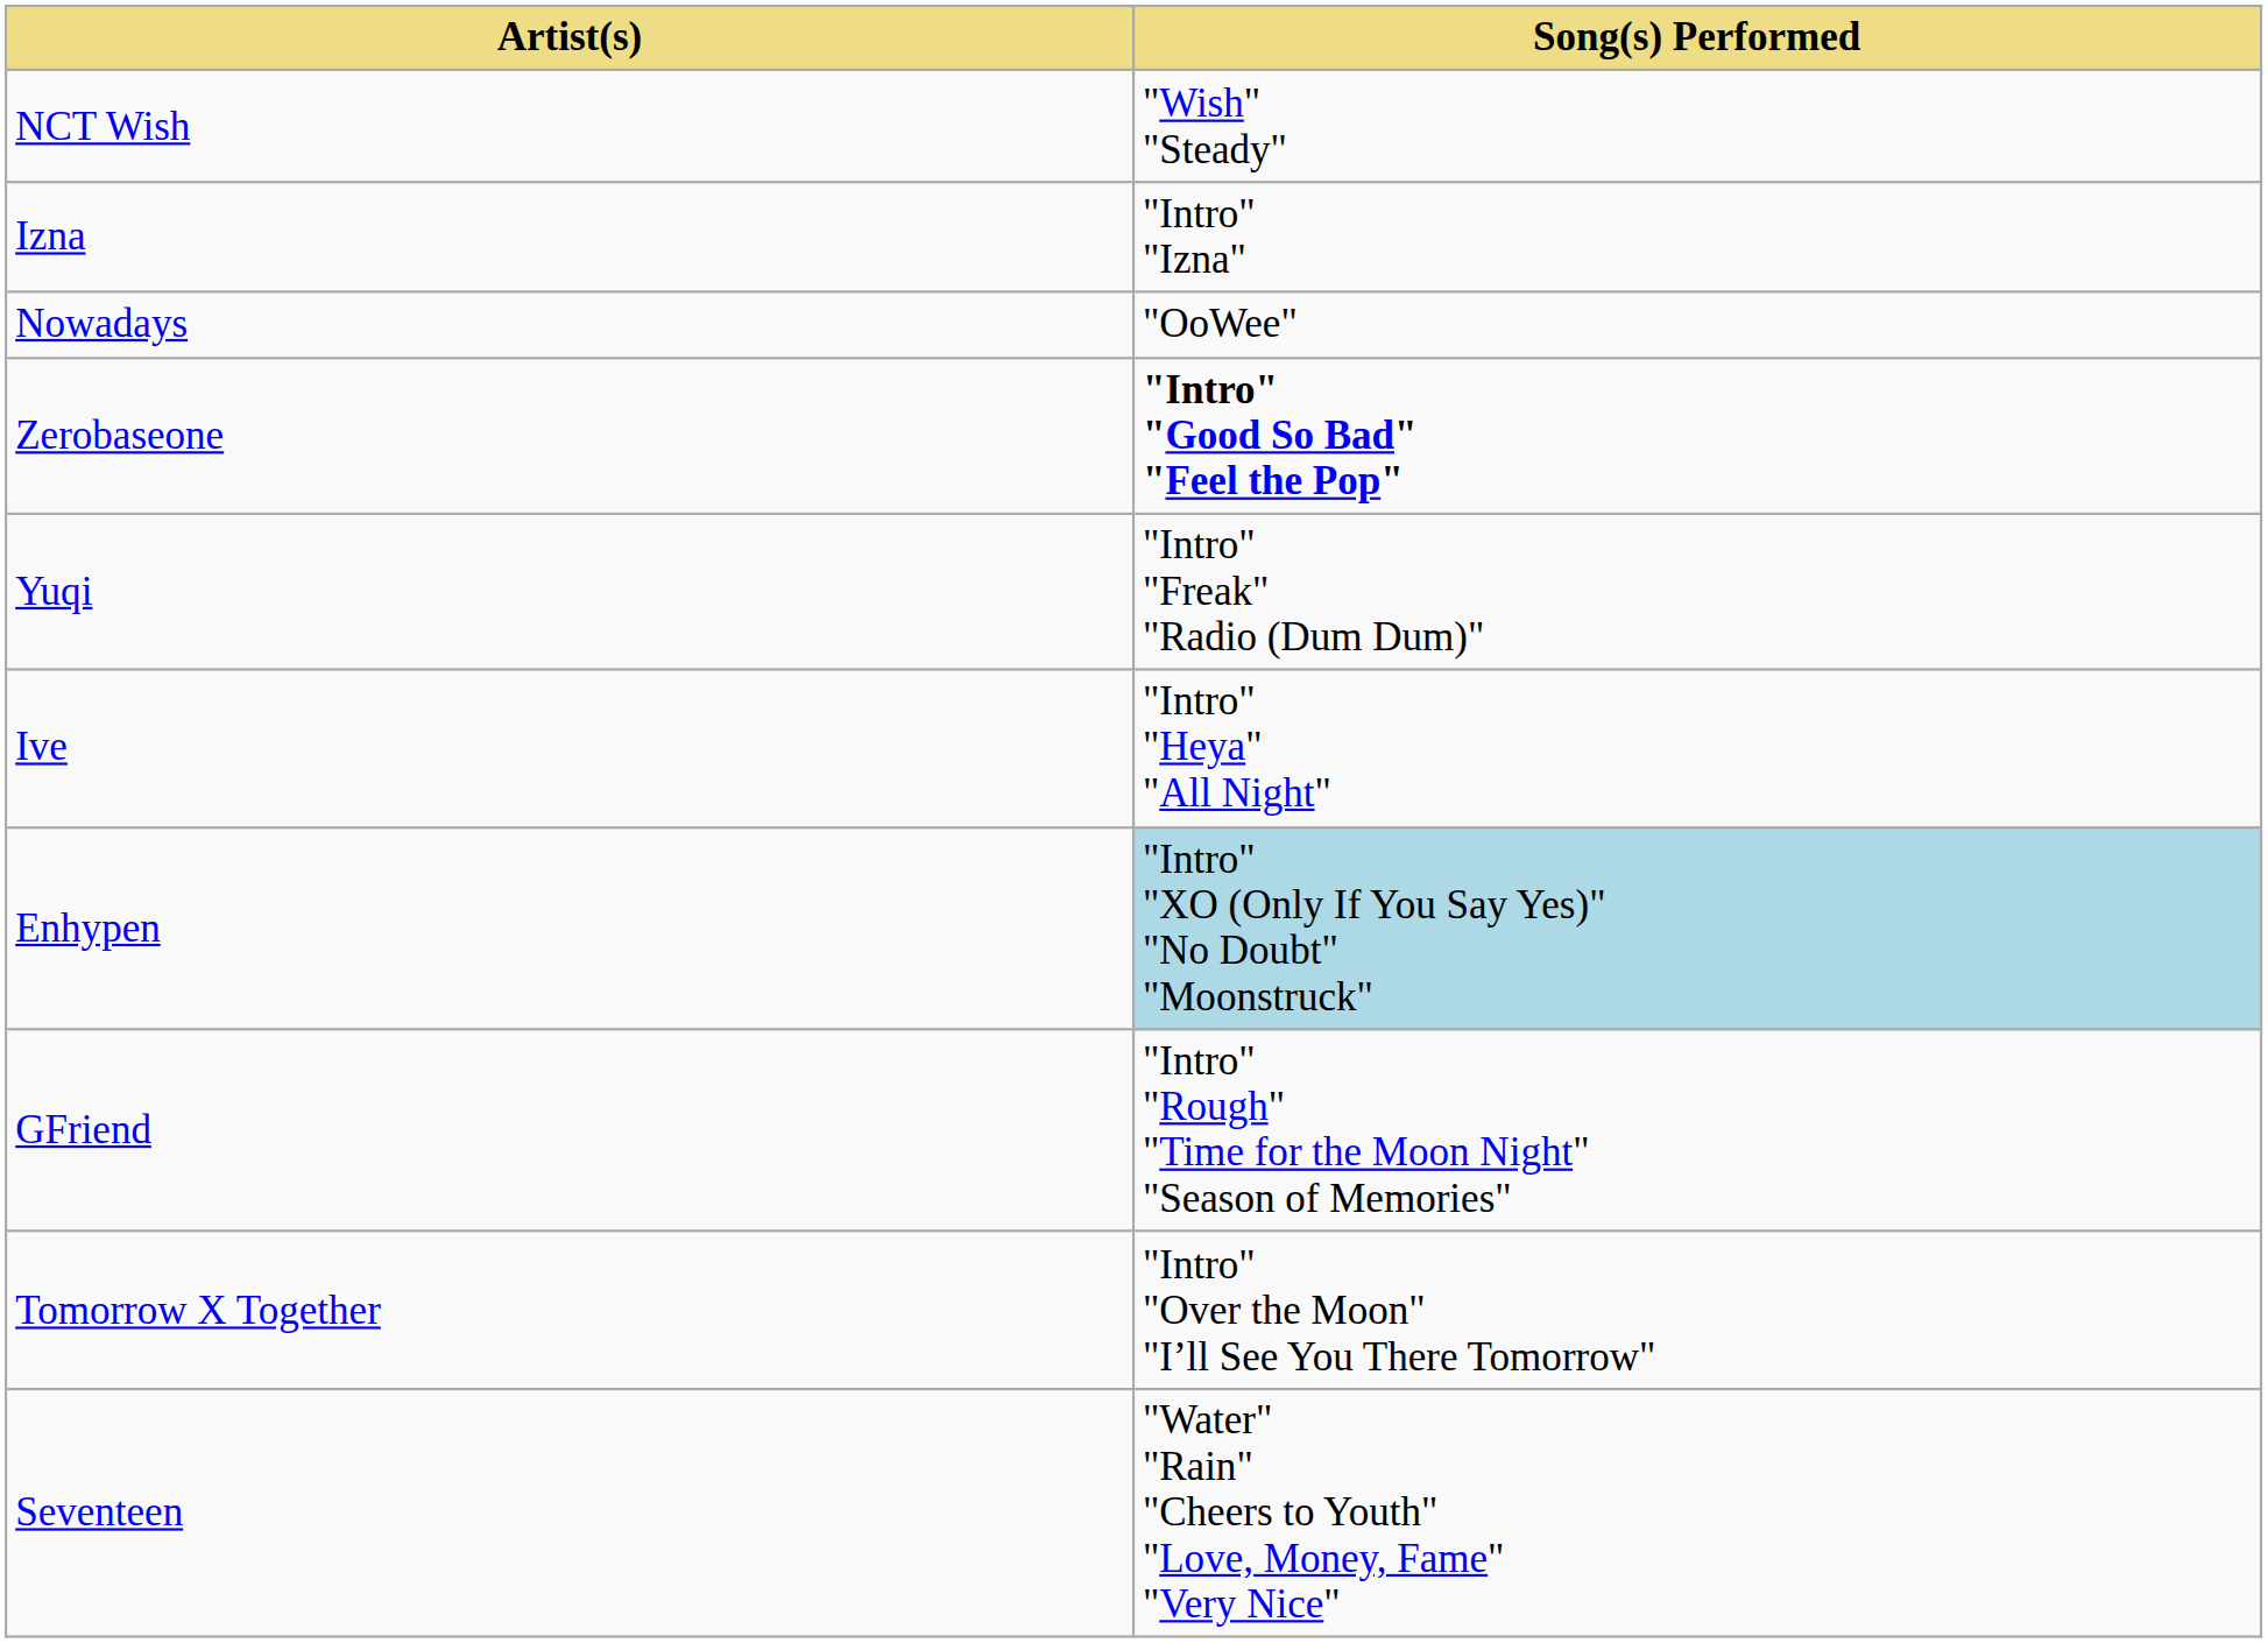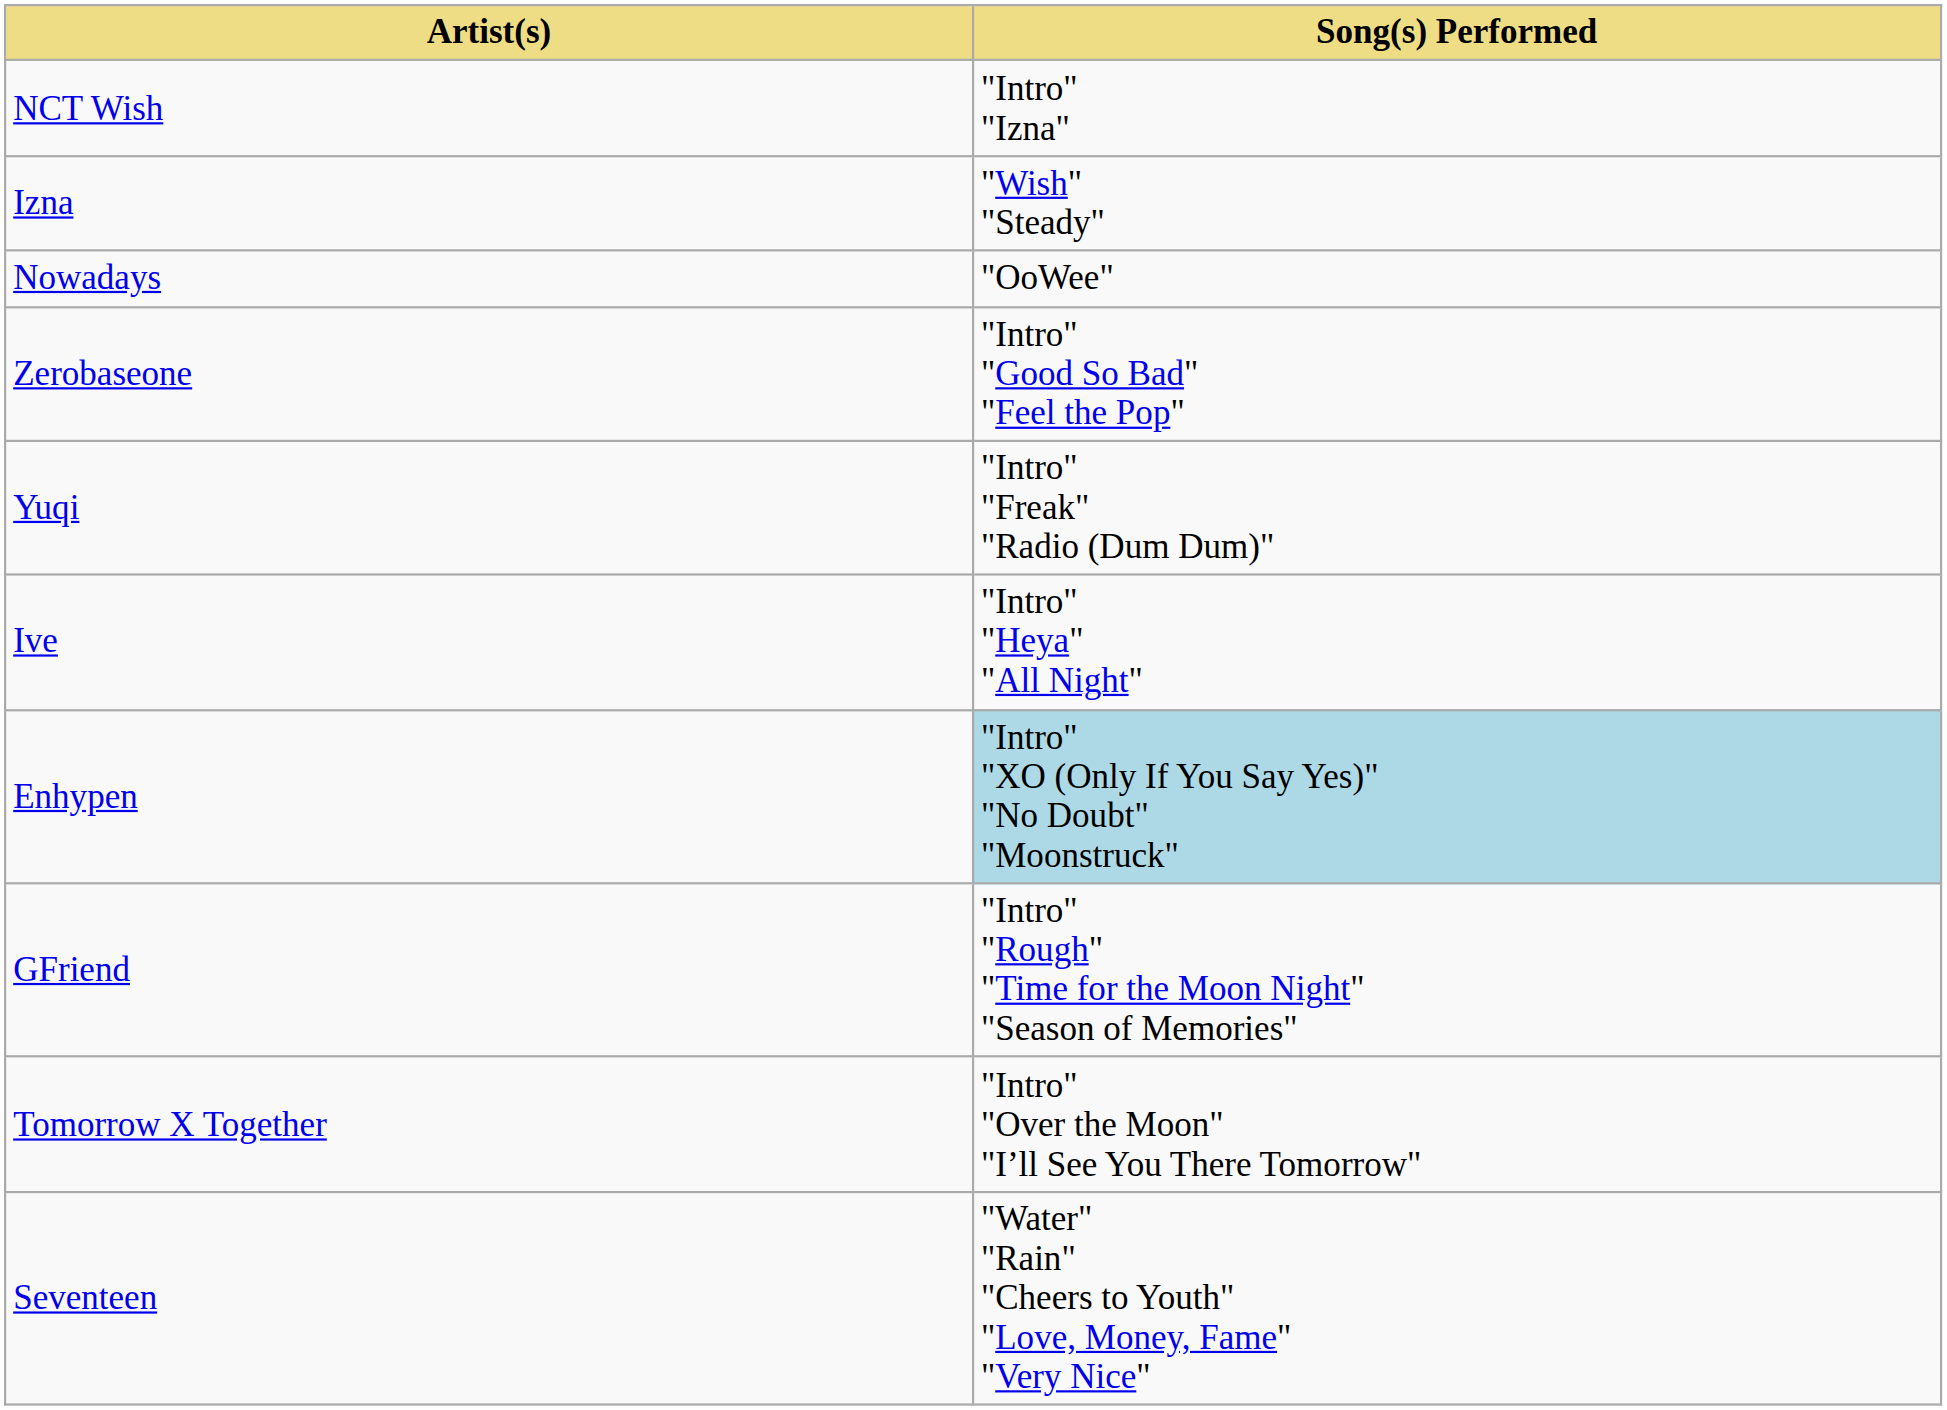 <table class="wikitable" style="width:70%">
 <tr>
 <th scope="col" style="background-color:#EEDD85; width:30%">Artist(s)</th>
 <th scope="col" style="background-color:#EEDD85; width:30%">Song(s) Performed</th>
 </tr>
 <tr>
 <td><a href='#'>NCT Wish</a></td>
-<td>"<a href='#'>Wish</a>" <br>"Steady"</td>
+<td>"Intro"<br>"Izna"</td>
 </tr>
 <tr>
 <td><a href='#'>Izna</a></td>
-<td>"Intro"<br>"Izna"</td>
+<td>"<a href='#'>Wish</a>" <br>"Steady"</td>
 </tr>
 <tr>
 <td><a href='#'>Nowadays</a></td>
 <td>"OoWee"</td>
 </tr>
 <tr>
 <td><a href='#'>Zerobaseone</a></td>
-<td><strong>"Intro"<br>"<a href='#'>Good So Bad</a>" <br>"<a href='#'>Feel the Pop</a>"</strong></td>
+<td>"Intro"<br>"<a href='#'>Good So Bad</a>" <br>"<a href='#'>Feel the Pop</a>"</td>
 </tr>
 <tr>
 <td><a href='#'>Yuqi</a></td>
 <td>"Intro"<br>"Freak" <br>"Radio (Dum Dum)"</td>
 </tr>
 <tr>
 <td><a href='#'>Ive</a></td>
 <td>"Intro"<br>"<a href='#'>Heya</a>" <br>"<a href='#'>All Night</a>" </td>
 </tr>
 <tr>
 <td><a href='#'>Enhypen</a></td>
 <td style="background: lightblue;">"Intro"<br>"XO (Only If You Say Yes)" <br>"No Doubt" <br>"Moonstruck"</td>
 </tr>
 <tr>
 <td><a href='#'>GFriend</a></td>
 <td>"Intro"<br>"<a href='#'>Rough</a>" <br>"<a href='#'>Time for the Moon Night</a>" <br>"Season of Memories"</td>
 </tr>
 <tr>
 <td><a href='#'>Tomorrow X Together</a></td>
 <td>"Intro"<br>"Over the Moon" <br>"I’ll See You There Tomorrow"</td>
 </tr>
 <tr>
 <td><a href='#'>Seventeen</a></td>
 <td>"Water"  <br>"Rain"  <br>"Cheers to Youth"  <br>"<a href='#'>Love, Money, Fame</a>" <br>"<a href='#'>Very Nice</a>"</td>
 </tr>
 </table>
